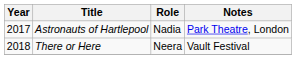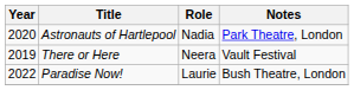 <table class="wikitable sortable">
 <tr>
 <th>Year</th>
 <th>Title</th>
 <th>Role</th>
 <th class="unsortable">Notes</th>
 </tr>
 <tr>
-<td>2017</td>
+<td>2020</td>
 <td><em>Astronauts of Hartlepool</em></td>
 <td>Nadia</td>
 <td><a href='#'>Park Theatre</a>, London</td>
 </tr>
 <tr>
-<td>2018</td>
+<td>2019</td>
 <td><em>There or Here</em></td>
 <td>Neera</td>
 <td>Vault Festival</td>
 </tr>
 <tr>
+<td>2022</td>
+<td><em>Paradise Now!</em></td>
+<td>Laurie</td>
+<td>Bush Theatre, London</td>
+</tr>
+<tr>
 </tr>
 </table>
